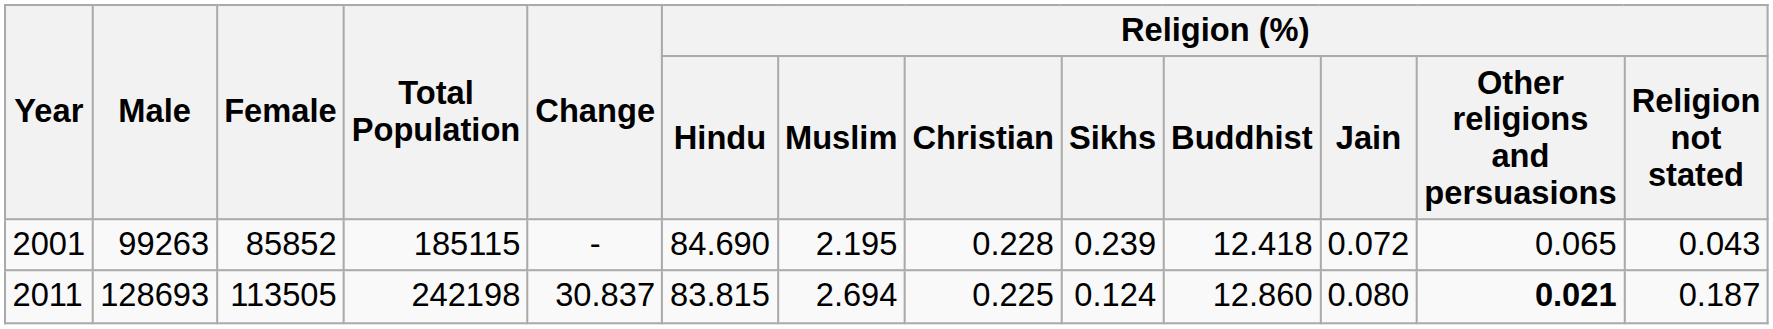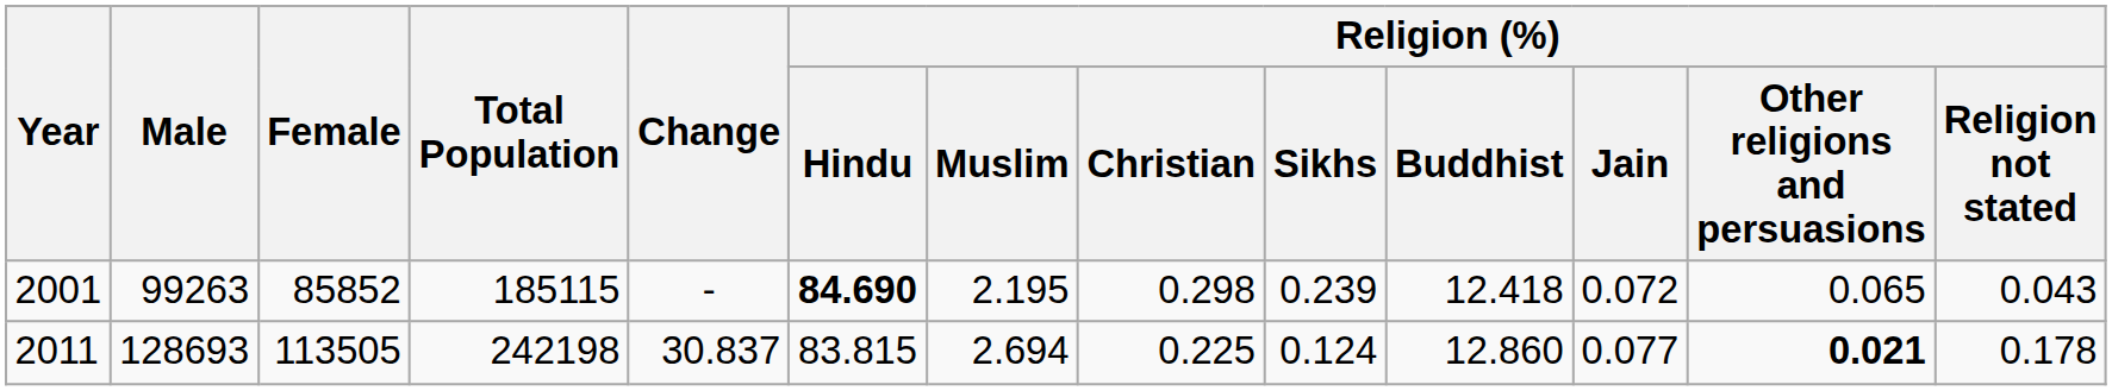 <table class="wikitable">
 <tr>
 <th rowspan="2">Year</th>
 <th rowspan="2">Male</th>
 <th rowspan="2">Female</th>
 <th rowspan="2">Total Population</th>
 <th rowspan="2">Change</th>
 <th colspan="8">Religion (%)</th>
 </tr>
 <tr>
 <th>Hindu</th>
 <th>Muslim</th>
 <th>Christian</th>
 <th>Sikhs</th>
 <th>Buddhist</th>
 <th>Jain</th>
 <th>Other religions and persuasions</th>
 <th>Religion not stated</th>
 </tr>
 <tr>
 <td>2001</td>
 <td style="text-align:right;">99263</td>
 <td style="text-align:right;">85852</td>
 <td style="text-align:right;">185115</td>
 <td style="text-align:center;">-</td>
-<td style="text-align:right;">84.690</td>
+<td style="text-align:right;"><strong>84.690</strong></td>
 <td style="text-align:right;">2.195</td>
-<td style="text-align:right;">0.228</td>
+<td style="text-align:right;">0.298</td>
 <td style="text-align:right;">0.239</td>
 <td style="text-align:right;">12.418</td>
 <td style="text-align:right;">0.072</td>
 <td style="text-align:right;">0.065</td>
 <td style="text-align:right;">0.043</td>
 </tr>
 <tr>
 <td>2011</td>
 <td style="text-align:right;">128693</td>
 <td style="text-align:right;">113505</td>
 <td style="text-align:right;">242198</td>
 <td style="text-align:right;">30.837</td>
 <td style="text-align:right;">83.815</td>
 <td style="text-align:right;">2.694</td>
 <td style="text-align:right;">0.225</td>
 <td style="text-align:right;">0.124</td>
 <td style="text-align:right;">12.860</td>
-<td style="text-align:right;">0.080</td>
+<td style="text-align:right;">0.077</td>
 <td style="text-align:right;"><strong>0.021</strong></td>
-<td style="text-align:right;">0.187</td>
+<td style="text-align:right;">0.178</td>
 </tr>
 </table>
